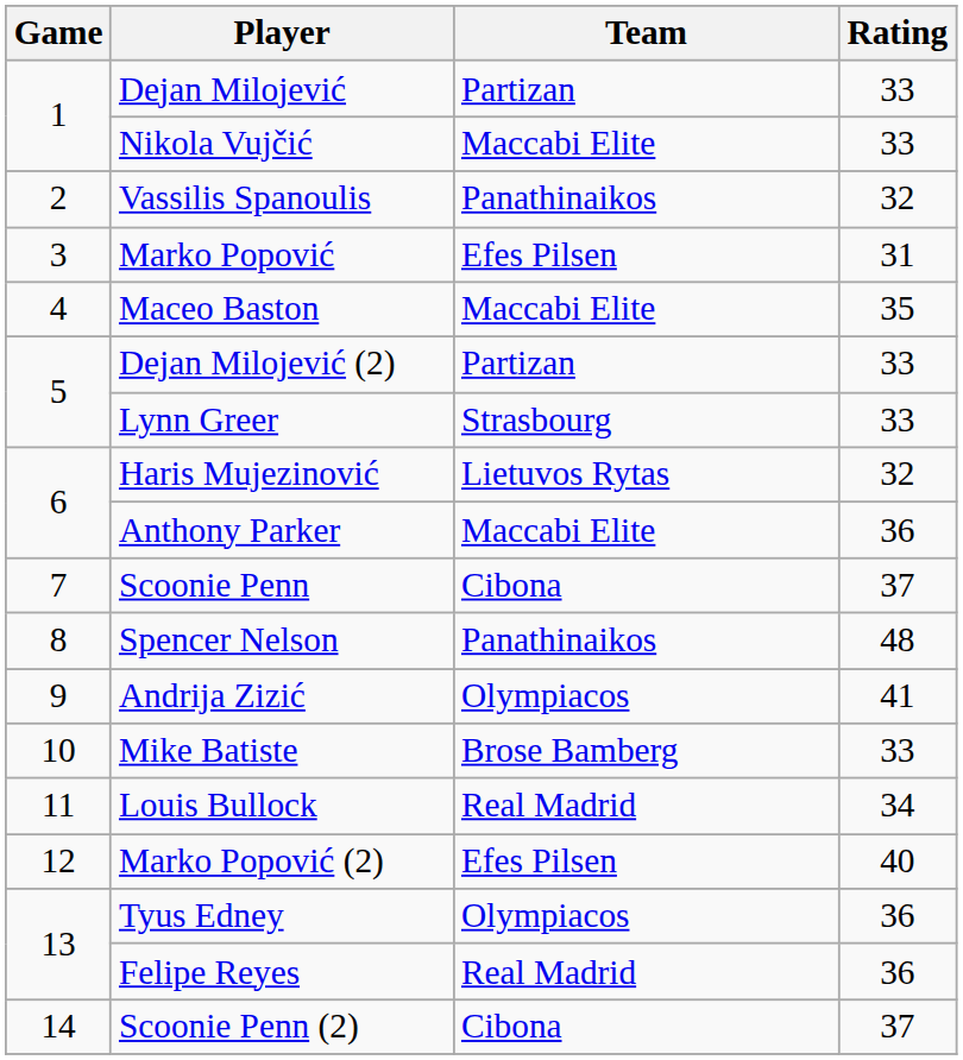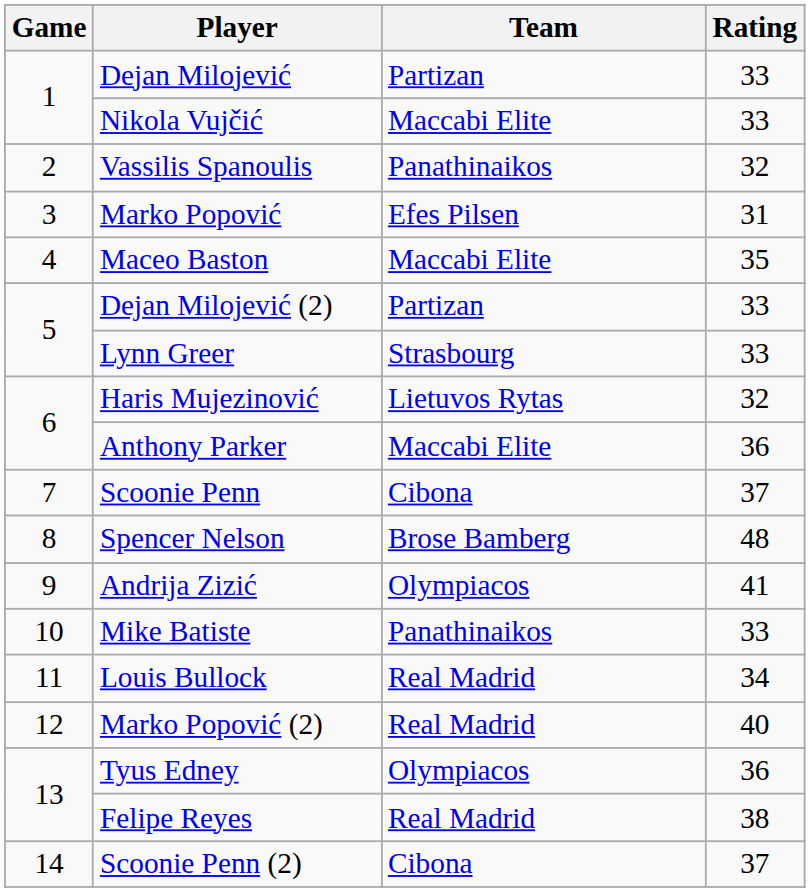 <table class="wikitable sortable" style="text-align: center;">
 <tr>
 <th align="center">Game</th>
 <th align="center" width=150>Player</th>
 <th align="center" width=170>Team</th>
 <th align="center">Rating</th>
 </tr>
 <tr>
 <td rowspan=2>1</td>
 <td align="left"> <a href='#'>Dejan Milojević</a></td>
 <td align="left"> <a href='#'>Partizan</a></td>
 <td>33</td>
 </tr>
 <tr>
 <td align="left"> <a href='#'>Nikola Vujčić</a></td>
 <td align="left"> <a href='#'>Maccabi Elite</a></td>
 <td>33</td>
 </tr>
 <tr>
 <td>2</td>
 <td align="left"> <a href='#'>Vassilis Spanoulis</a></td>
 <td align="left"> <a href='#'>Panathinaikos</a></td>
 <td>32</td>
 </tr>
 <tr>
 <td>3</td>
 <td align="left"> <a href='#'>Marko Popović</a></td>
 <td align="left"> <a href='#'>Efes Pilsen</a></td>
 <td>31</td>
 </tr>
 <tr>
 <td>4</td>
 <td align="left"> <a href='#'>Maceo Baston</a></td>
 <td align="left"> <a href='#'>Maccabi Elite</a></td>
 <td>35</td>
 </tr>
 <tr>
 <td rowspan=2>5</td>
 <td align="left"> <a href='#'>Dejan Milojević</a> (2)</td>
 <td align="left"> <a href='#'>Partizan</a></td>
 <td>33</td>
 </tr>
 <tr>
 <td align="left"> <a href='#'>Lynn Greer</a></td>
 <td align="left"> <a href='#'>Strasbourg</a></td>
 <td>33</td>
 </tr>
 <tr>
 <td rowspan=2>6</td>
 <td align=left> <a href='#'>Haris Mujezinović</a></td>
 <td align=left> <a href='#'>Lietuvos Rytas</a></td>
 <td>32</td>
 </tr>
 <tr>
 <td align=left> <a href='#'>Anthony Parker</a></td>
 <td align=left> <a href='#'>Maccabi Elite</a></td>
 <td>36</td>
 </tr>
 <tr>
 <td>7</td>
 <td align=left> <a href='#'>Scoonie Penn</a></td>
 <td align=left> <a href='#'>Cibona</a></td>
 <td>37</td>
 </tr>
 <tr>
 <td>8</td>
 <td align=left> <a href='#'>Spencer Nelson</a></td>
-<td align=left> <a href='#'>Panathinaikos</a></td>
+<td align=left> <a href='#'>Brose Bamberg</a></td>
 <td>48</td>
 </tr>
 <tr>
 <td>9</td>
 <td align=left> <a href='#'>Andrija Zizić</a></td>
 <td align=left> <a href='#'>Olympiacos</a></td>
 <td>41</td>
 </tr>
 <tr>
 <td>10</td>
 <td align=left> <a href='#'>Mike Batiste</a></td>
-<td align=left> <a href='#'>Brose Bamberg</a></td>
+<td align=left> <a href='#'>Panathinaikos</a></td>
 <td>33</td>
 </tr>
 <tr>
 <td>11</td>
 <td align=left> <a href='#'>Louis Bullock</a></td>
 <td align=left> <a href='#'>Real Madrid</a></td>
 <td>34</td>
 </tr>
 <tr>
 <td>12</td>
 <td align=left> <a href='#'>Marko Popović</a> (2)</td>
-<td align=left> <a href='#'>Efes Pilsen</a></td>
+<td align=left> <a href='#'>Real Madrid</a></td>
 <td>40</td>
 </tr>
 <tr>
 <td rowspan=2>13</td>
 <td align=left> <a href='#'>Tyus Edney</a></td>
 <td align=left> <a href='#'>Olympiacos</a></td>
 <td>36</td>
 </tr>
 <tr>
 <td align=left> <a href='#'>Felipe Reyes</a></td>
 <td align=left> <a href='#'>Real Madrid</a></td>
-<td>36</td>
+<td>38</td>
 </tr>
 <tr>
 <td>14</td>
 <td align=left> <a href='#'>Scoonie Penn</a> (2)</td>
 <td align=left> <a href='#'>Cibona</a></td>
 <td>37</td>
 </tr>
 </table>
